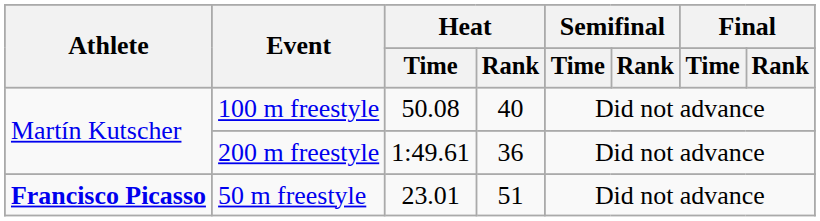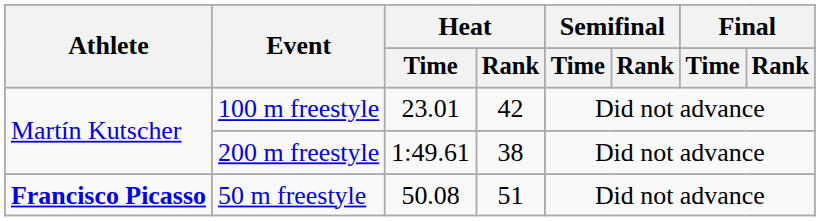 <table class=wikitable style="font-size:90%">
 <tr>
 <th rowspan="2">Athlete</th>
 <th rowspan="2">Event</th>
 <th colspan="2">Heat</th>
 <th colspan="2">Semifinal</th>
 <th colspan="2">Final</th>
 </tr>
 <tr style="font-size:95%">
 <th>Time</th>
 <th>Rank</th>
 <th>Time</th>
 <th>Rank</th>
 <th>Time</th>
 <th>Rank</th>
 </tr>
 <tr align=center>
 <td align=left rowspan=2><a href='#'>Martín Kutscher</a></td>
 <td align=left><a href='#'>100 m freestyle</a></td>
-<td>50.08</td>
-<td>40</td>
+<td>23.01</td>
+<td>42</td>
 <td colspan=4>Did not advance</td>
 </tr>
 <tr align=center>
 <td align=left><a href='#'>200 m freestyle</a></td>
 <td>1:49.61</td>
-<td>36</td>
+<td>38</td>
 <td colspan=4>Did not advance</td>
 </tr>
 <tr align=center>
 <td align=left><strong><a href='#'>Francisco Picasso</a></strong></td>
 <td align=left><a href='#'>50 m freestyle</a></td>
-<td>23.01</td>
+<td>50.08</td>
 <td>51</td>
 <td colspan=4>Did not advance</td>
 </tr>
 </table>
